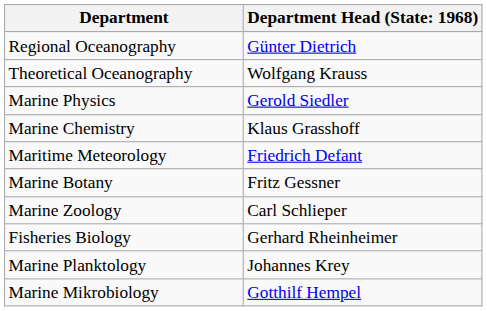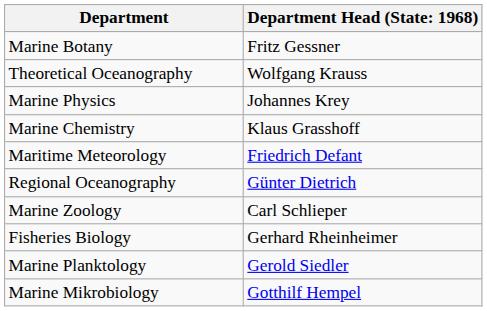 <table class="wikitable sortable">
 <tr class="hintergrundfarbe5">
 <th width="50%" class="unsortable">Department </th>
 <th width="50%" class="unsortable">Department Head (State: 1968)</th>
 </tr>
 <tr>
-<td>Regional Oceanography</td>
-<td><a href='#'>Günter Dietrich</a></td>
+<td>Marine Botany</td>
+<td>Fritz Gessner</td>
 </tr>
 <tr>
 <td>Theoretical Oceanography</td>
 <td>Wolfgang Krauss</td>
 </tr>
 <tr>
 <td>Marine Physics</td>
-<td><a href='#'>Gerold Siedler</a></td>
+<td>Johannes Krey</td>
 </tr>
 <tr>
 <td>Marine Chemistry</td>
 <td>Klaus Grasshoff</td>
 </tr>
 <tr>
 <td>Maritime Meteorology</td>
 <td><a href='#'>Friedrich Defant</a></td>
 </tr>
 <tr>
-<td>Marine Botany</td>
-<td>Fritz Gessner</td>
+<td>Regional Oceanography</td>
+<td><a href='#'>Günter Dietrich</a></td>
 </tr>
 <tr>
 <td>Marine Zoology</td>
 <td>Carl Schlieper</td>
 </tr>
 <tr>
 <td>Fisheries Biology</td>
 <td>Gerhard Rheinheimer</td>
 </tr>
 <tr>
 <td>Marine Planktology</td>
-<td>Johannes Krey</td>
+<td><a href='#'>Gerold Siedler</a></td>
 </tr>
 <tr>
 <td>Marine Mikrobiology</td>
 <td><a href='#'>Gotthilf Hempel</a></td>
 </tr>
 </table>
